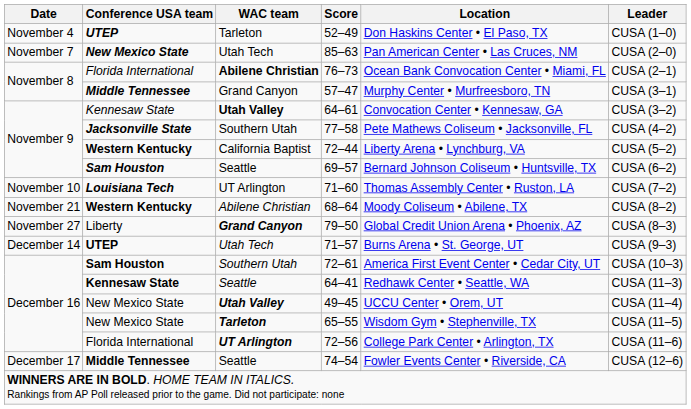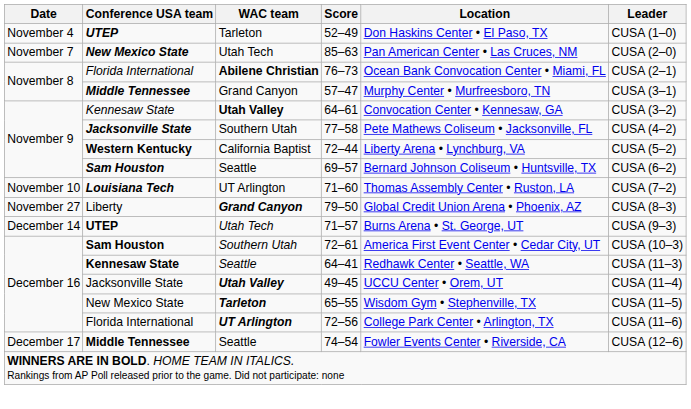 <table class="wikitable">
 <tr>
 <th>Date</th>
 <th>Conference USA team</th>
 <th>WAC team</th>
 <th>Score</th>
 <th>Location</th>
 <th>Leader</th>
 </tr>
 <tr>
 <td>November 4</td>
 <td><strong><em>UTEP</em></strong></td>
 <td>Tarleton</td>
 <td>52–49</td>
 <td><a href='#'>Don Haskins Center</a> • <a href='#'>El Paso, TX</a></td>
 <td>CUSA (1–0)</td>
 </tr>
 <tr>
 <td>November 7</td>
 <td><strong><em>New Mexico State</em></strong></td>
 <td>Utah Tech</td>
 <td>85–63</td>
 <td><a href='#'>Pan American Center</a> • <a href='#'>Las Cruces, NM</a></td>
 <td>CUSA (2–0)</td>
 </tr>
 <tr>
 <td rowspan="2">November 8</td>
 <td><em>Florida International</em></td>
 <td><strong>Abilene Christian</strong></td>
 <td>76–73</td>
 <td><a href='#'>Ocean Bank Convocation Center</a> • <a href='#'>Miami, FL</a></td>
 <td>CUSA (2–1)</td>
 </tr>
 <tr>
 <td><strong><em>Middle Tennessee</em></strong></td>
 <td>Grand Canyon</td>
 <td>57–47</td>
 <td><a href='#'>Murphy Center</a> • <a href='#'>Murfreesboro, TN</a></td>
 <td>CUSA (3–1)</td>
 </tr>
 <tr>
 <td rowspan="4">November 9</td>
 <td><em>Kennesaw State</em></td>
 <td><strong>Utah Valley</strong></td>
 <td>64–61</td>
 <td><a href='#'>Convocation Center</a> • <a href='#'>Kennesaw, GA</a></td>
 <td>CUSA (3–2)</td>
 </tr>
 <tr>
 <td><strong><em>Jacksonville State</em></strong></td>
 <td>Southern Utah</td>
 <td>77–58</td>
 <td><a href='#'>Pete Mathews Coliseum</a> • <a href='#'>Jacksonville, FL</a></td>
 <td>CUSA (4–2)</td>
 </tr>
 <tr>
 <td><strong>Western Kentucky</strong></td>
 <td>California Baptist</td>
 <td>72–44</td>
 <td><a href='#'>Liberty Arena</a> • <a href='#'>Lynchburg, VA</a></td>
 <td>CUSA (5–2)</td>
 </tr>
 <tr>
 <td><strong><em>Sam Houston</em></strong></td>
 <td>Seattle</td>
 <td>69–57</td>
 <td><a href='#'>Bernard Johnson Coliseum</a> •  <a href='#'>Huntsville, TX</a></td>
 <td>CUSA (6–2)</td>
 </tr>
 <tr>
 <td>November 10</td>
 <td><strong><em>Louisiana Tech</em></strong></td>
 <td>UT Arlington</td>
 <td>71–60</td>
 <td><a href='#'>Thomas Assembly Center</a> • <a href='#'>Ruston, LA</a></td>
 <td>CUSA (7–2)</td>
 </tr>
 <tr>
-<td>November 21</td>
-<td><strong>Western Kentucky</strong></td>
-<td><em>Abilene Christian</em></td>
-<td>68–64</td>
-<td><a href='#'>Moody Coliseum</a> • <a href='#'>Abilene, TX</a></td>
-<td>CUSA (8–2)</td>
-</tr>
-<tr>
 <td>November 27</td>
 <td>Liberty</td>
 <td><strong><em>Grand Canyon</em></strong></td>
 <td>79–50</td>
 <td><a href='#'>Global Credit Union Arena</a> • <a href='#'>Phoenix, AZ</a></td>
 <td>CUSA (8–3)</td>
 </tr>
 <tr>
 <td>December 14</td>
 <td><strong>UTEP</strong></td>
 <td><em>Utah Tech</em></td>
 <td>71–57</td>
 <td><a href='#'>Burns Arena</a> • <a href='#'>St. George, UT</a></td>
 <td>CUSA (9–3)</td>
 </tr>
 <tr>
 <td rowspan="5">December 16</td>
 <td><strong>Sam Houston</strong></td>
 <td><em>Southern Utah</em></td>
 <td>72–61</td>
 <td><a href='#'>America First Event Center</a> • <a href='#'>Cedar City, UT</a></td>
 <td>CUSA (10–3)</td>
 </tr>
 <tr>
 <td><strong>Kennesaw State</strong></td>
 <td><em>Seattle</em></td>
 <td>64–41</td>
 <td><a href='#'>Redhawk Center</a> • <a href='#'>Seattle, WA</a></td>
 <td>CUSA (11–3)</td>
 </tr>
 <tr>
-<td>New Mexico State</td>
+<td>Jacksonville State</td>
 <td><strong><em>Utah Valley</em></strong></td>
 <td>49–45</td>
 <td><a href='#'>UCCU Center</a> • <a href='#'>Orem, UT</a></td>
 <td>CUSA (11–4)</td>
 </tr>
 <tr>
 <td>New Mexico State</td>
 <td><strong><em>Tarleton</em></strong></td>
 <td>65–55</td>
 <td><a href='#'>Wisdom Gym</a> • <a href='#'>Stephenville, TX</a></td>
 <td>CUSA (11–5)</td>
 </tr>
 <tr>
 <td>Florida International</td>
 <td><strong><em>UT Arlington</em></strong></td>
 <td>72–56</td>
 <td><a href='#'>College Park Center</a> • <a href='#'>Arlington, TX</a></td>
 <td>CUSA (11–6)</td>
 </tr>
 <tr>
 <td>December 17</td>
 <td><strong>Middle Tennessee</strong></td>
 <td>Seattle</td>
 <td>74–54</td>
 <td><a href='#'>Fowler Events Center</a> • <a href='#'>Riverside, CA</a></td>
 <td>CUSA (12–6)</td>
 </tr>
 <tr>
 <td colspan="6"><strong>WINNERS ARE IN BOLD</strong>. <em>HOME TEAM IN ITALICS.</em><br><small>Rankings from AP Poll released prior to the game. Did not participate: none</small></td>
 </tr>
 </table>
